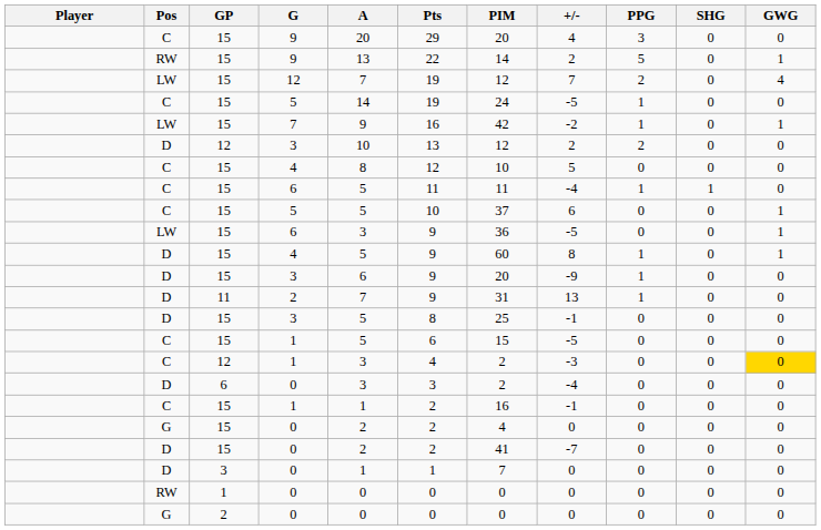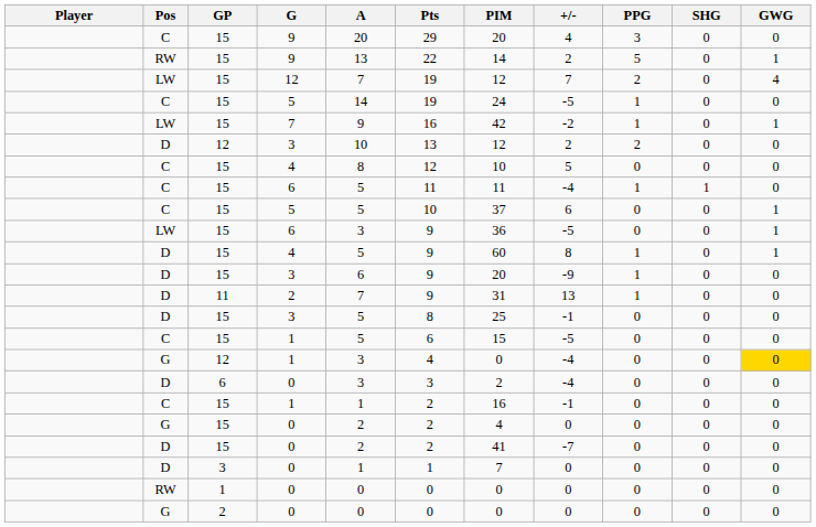 <table class="wikitable sortable" width="60%">
 <tr ALIGN="center">
 <th bgcolor="#DDDDFF" width="10%">Player</th>
 <th bgcolor="#DDDDFF" width="3%" title="Position">Pos</th>
 <th bgcolor="#DDDDFF" width="5%" title="Games played">GP</th>
 <th bgcolor="#DDDDFF" width="5%" title="Goals">G</th>
 <th bgcolor="#DDDDFF" width="5%" title="Assists">A</th>
 <th bgcolor="#DDDDFF" width="5%" title="Points">Pts</th>
 <th bgcolor="#DDDDFF" width="5%" title="Penalties in Minutes">PIM</th>
 <th bgcolor="#DDDDFF" width="5%" title="Plus/minus">+/-</th>
 <th bgcolor="#DDDDFF" width="5%" title="Power play goals">PPG</th>
 <th bgcolor="#DDDDFF" width="5%" title="Short-handed goals">SHG</th>
 <th bgcolor="#DDDDFF" width="5%" title="Game-winning goals">GWG</th>
 </tr>
 <tr align="center">
 <td align="right"></td>
 <td>C</td>
 <td>15</td>
 <td>9</td>
 <td>20</td>
 <td>29</td>
 <td>20</td>
 <td>4</td>
 <td>3</td>
 <td>0</td>
 <td>0</td>
 </tr>
 <tr align="center">
 <td align="right"></td>
 <td>RW</td>
 <td>15</td>
 <td>9</td>
 <td>13</td>
 <td>22</td>
 <td>14</td>
 <td>2</td>
 <td>5</td>
 <td>0</td>
 <td>1</td>
 </tr>
 <tr align="center">
 <td align="right"></td>
 <td>LW</td>
 <td>15</td>
 <td>12</td>
 <td>7</td>
 <td>19</td>
 <td>12</td>
 <td>7</td>
 <td>2</td>
 <td>0</td>
 <td>4</td>
 </tr>
 <tr align="center">
 <td align="right"></td>
 <td>C</td>
 <td>15</td>
 <td>5</td>
 <td>14</td>
 <td>19</td>
 <td>24</td>
 <td>-5</td>
 <td>1</td>
 <td>0</td>
 <td>0</td>
 </tr>
 <tr align="center">
 <td align="right"></td>
 <td>LW</td>
 <td>15</td>
 <td>7</td>
 <td>9</td>
 <td>16</td>
 <td>42</td>
 <td>-2</td>
 <td>1</td>
 <td>0</td>
 <td>1</td>
 </tr>
 <tr align="center">
 <td align="right"></td>
 <td>D</td>
 <td>12</td>
 <td>3</td>
 <td>10</td>
 <td>13</td>
 <td>12</td>
 <td>2</td>
 <td>2</td>
 <td>0</td>
 <td>0</td>
 </tr>
 <tr align="center">
 <td align="right"></td>
 <td>C</td>
 <td>15</td>
 <td>4</td>
 <td>8</td>
 <td>12</td>
 <td>10</td>
 <td>5</td>
 <td>0</td>
 <td>0</td>
 <td>0</td>
 </tr>
 <tr align="center">
 <td align="right"></td>
 <td>C</td>
 <td>15</td>
 <td>6</td>
 <td>5</td>
 <td>11</td>
 <td>11</td>
 <td>-4</td>
 <td>1</td>
 <td>1</td>
 <td>0</td>
 </tr>
 <tr align="center">
 <td align="right"></td>
 <td>C</td>
 <td>15</td>
 <td>5</td>
 <td>5</td>
 <td>10</td>
 <td>37</td>
 <td>6</td>
 <td>0</td>
 <td>0</td>
 <td>1</td>
 </tr>
 <tr align="center">
 <td align="right"></td>
 <td>LW</td>
 <td>15</td>
 <td>6</td>
 <td>3</td>
 <td>9</td>
 <td>36</td>
 <td>-5</td>
 <td>0</td>
 <td>0</td>
 <td>1</td>
 </tr>
 <tr align="center">
 <td align="right"></td>
 <td>D</td>
 <td>15</td>
 <td>4</td>
 <td>5</td>
 <td>9</td>
 <td>60</td>
 <td>8</td>
 <td>1</td>
 <td>0</td>
 <td>1</td>
 </tr>
 <tr align="center">
 <td align="right"></td>
 <td>D</td>
 <td>15</td>
 <td>3</td>
 <td>6</td>
 <td>9</td>
 <td>20</td>
 <td>-9</td>
 <td>1</td>
 <td>0</td>
 <td>0</td>
 </tr>
 <tr align="center">
 <td align="right"></td>
 <td>D</td>
 <td>11</td>
 <td>2</td>
 <td>7</td>
 <td>9</td>
 <td>31</td>
 <td>13</td>
 <td>1</td>
 <td>0</td>
 <td>0</td>
 </tr>
 <tr align="center">
 <td align="right"></td>
 <td>D</td>
 <td>15</td>
 <td>3</td>
 <td>5</td>
 <td>8</td>
 <td>25</td>
 <td>-1</td>
 <td>0</td>
 <td>0</td>
 <td>0</td>
 </tr>
 <tr align="center">
 <td align="right"></td>
 <td>C</td>
 <td>15</td>
 <td>1</td>
 <td>5</td>
 <td>6</td>
 <td>15</td>
 <td>-5</td>
 <td>0</td>
 <td>0</td>
 <td>0</td>
 </tr>
 <tr align="center">
 <td align="right"></td>
-<td>C</td>
+<td>G</td>
 <td>12</td>
 <td>1</td>
 <td>3</td>
 <td>4</td>
-<td>2</td>
-<td>-3</td>
+<td>0</td>
+<td>-4</td>
 <td>0</td>
 <td>0</td>
 <td style="background: gold;">0</td>
 </tr>
 <tr align="center">
 <td align="right"></td>
 <td>D</td>
 <td>6</td>
 <td>0</td>
 <td>3</td>
 <td>3</td>
 <td>2</td>
 <td>-4</td>
 <td>0</td>
 <td>0</td>
 <td>0</td>
 </tr>
 <tr align="center">
 <td align="right"></td>
 <td>C</td>
 <td>15</td>
 <td>1</td>
 <td>1</td>
 <td>2</td>
 <td>16</td>
 <td>-1</td>
 <td>0</td>
 <td>0</td>
 <td>0</td>
 </tr>
 <tr align="center">
 <td align="right"></td>
 <td>G</td>
 <td>15</td>
 <td>0</td>
 <td>2</td>
 <td>2</td>
 <td>4</td>
 <td>0</td>
 <td>0</td>
 <td>0</td>
 <td>0</td>
 </tr>
 <tr align="center">
 <td align="right"></td>
 <td>D</td>
 <td>15</td>
 <td>0</td>
 <td>2</td>
 <td>2</td>
 <td>41</td>
 <td>-7</td>
 <td>0</td>
 <td>0</td>
 <td>0</td>
 </tr>
 <tr align="center">
 <td align="right"></td>
 <td>D</td>
 <td>3</td>
 <td>0</td>
 <td>1</td>
 <td>1</td>
 <td>7</td>
 <td>0</td>
 <td>0</td>
 <td>0</td>
 <td>0</td>
 </tr>
 <tr align="center">
 <td align="right"></td>
 <td>RW</td>
 <td>1</td>
 <td>0</td>
 <td>0</td>
 <td>0</td>
 <td>0</td>
 <td>0</td>
 <td>0</td>
 <td>0</td>
 <td>0</td>
 </tr>
 <tr align="center">
 <td align="right"></td>
 <td>G</td>
 <td>2</td>
 <td>0</td>
 <td>0</td>
 <td>0</td>
 <td>0</td>
 <td>0</td>
 <td>0</td>
 <td>0</td>
 <td>0</td>
 </tr>
 </table>
